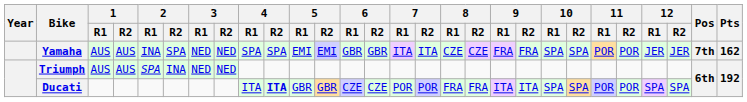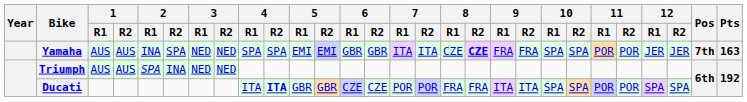 <table class="wikitable" style="text-align:center; font-size:90%;">
 <tr>
 <th rowspan="2">Year</th>
 <th rowspan="2">Bike</th>
 <th colspan="2">1</th>
 <th colspan="2">2</th>
 <th colspan="2">3</th>
 <th colspan="2">4</th>
 <th colspan="2">5</th>
 <th colspan="2">6</th>
 <th colspan="2">7</th>
 <th colspan="2">8</th>
 <th colspan="2">9</th>
 <th colspan="2">10</th>
 <th colspan="2">11</th>
 <th colspan="2">12</th>
 <th rowspan="2">Pos</th>
 <th rowspan="2">Pts</th>
 </tr>
 <tr>
 <th>R1</th>
 <th>R2</th>
 <th>R1</th>
 <th>R2</th>
 <th>R1</th>
 <th>R2</th>
 <th>R1</th>
 <th>R2</th>
 <th>R1</th>
 <th>R2</th>
 <th>R1</th>
 <th>R2</th>
 <th>R1</th>
 <th>R2</th>
 <th>R1</th>
 <th>R2</th>
 <th>R1</th>
 <th>R2</th>
 <th>R1</th>
 <th>R2</th>
 <th>R1</th>
 <th>R2</th>
 <th>R1</th>
 <th>R2</th>
 </tr>
 <tr>
 <th></th>
 <th><a href='#'>Yamaha</a></th>
 <td style="background:#dfffdf;"><a href='#'>AUS</a><br></td>
 <td style="background:#dfffdf;"><a href='#'>AUS</a><br></td>
 <td style="background:#dfffdf;"><a href='#'>INA</a><br></td>
 <td style="background:#DFFFDF;"><a href='#'>SPA</a><br></td>
 <td style="background:#dfffdf;"><a href='#'>NED</a><br></td>
 <td style="background:#dfffdf;"><a href='#'>NED</a><br></td>
 <td style="background:#dfffdf;"><a href='#'>SPA</a><br></td>
 <td style="background:#dfffdf;"><a href='#'>SPA</a><br></td>
 <td style="background:#dfffdf;"><a href='#'>EMI</a><br></td>
 <td style="background:#cfcfff;"><a href='#'>EMI</a><br></td>
 <td style="background:#dfffdf;"><a href='#'>GBR</a><br></td>
 <td style="background:#dfffdf;"><a href='#'>GBR</a><br></td>
 <td style="background:#efcfff;"><a href='#'>ITA</a><br></td>
 <td style="background:#dfffdf;"><a href='#'>ITA</a><br></td>
 <td style="background:#dfffdf;"><a href='#'>CZE</a><br></td>
-<td style="background:#efcfff;"><a href='#'>CZE</a><br></td>
+<td style="background:#efcfff;"><strong><a href='#'>CZE</a><br></strong></td>
 <td style="background:#efcfff;"><a href='#'>FRA</a><br></td>
 <td style="background:#dfffdf;"><a href='#'>FRA</a><br></td>
 <td style="background:#dfffdf;"><a href='#'>SPA</a><br></td>
 <td style="background:#dfffdf;"><a href='#'>SPA</a><br></td>
 <td style="background:#ffdf9f;"><a href='#'>POR</a><br></td>
 <td style="background:#dfffdf;"><a href='#'>POR</a><br></td>
 <td style="background:#dfffdf;"><a href='#'>JER</a><br></td>
 <td style="background:#dfffdf;"><a href='#'>JER</a><br></td>
 <th>7th</th>
-<th>162</th>
+<th>163</th>
 </tr>
 <tr>
 <th rowspan="2"></th>
 <th><a href='#'>Triumph</a></th>
 <td style="background:#DFFFDF;"><a href='#'>AUS</a><br></td>
 <td style="background:#DFFFDF;"><a href='#'>AUS</a><br></td>
 <td style="background:#DFFFDF;"><em><a href='#'>SPA</a></em><br></td>
 <td style="background:#dfffdf;"><a href='#'>INA</a><br></td>
 <td style="background:#DFFFDF;"><a href='#'>NED</a><br></td>
 <td style="background:#DFFFDF;"><a href='#'>NED</a><br></td>
 <td></td>
 <td></td>
 <td></td>
 <td></td>
 <td></td>
 <td></td>
 <td></td>
 <td></td>
 <td></td>
 <td></td>
 <td></td>
 <td></td>
 <td></td>
 <td></td>
 <td></td>
 <td></td>
 <td></td>
 <td></td>
 <th rowspan="2">6th</th>
 <th rowspan="2">192</th>
 </tr>
 <tr>
 <th><a href='#'>Ducati</a></th>
 <td></td>
 <td></td>
 <td></td>
 <td></td>
 <td></td>
 <td></td>
 <td style="background:#DFFFDF;"><a href='#'>ITA</a><br></td>
 <td style="background:#DFFFDF;"><strong><a href='#'>ITA</a><br></strong></td>
 <td style="background:#DFFFDF;"><a href='#'>GBR</a><br></td>
 <td style="background:#FFDF9F;"><a href='#'>GBR</a><br></td>
 <td style="background:#CFCFFF;"><a href='#'>CZE</a><br></td>
 <td style="background:#DFFFDF;"><a href='#'>CZE</a><br></td>
 <td style="background:#DFFFDF;"><a href='#'>POR</a><br></td>
 <td style="background:#CFCFFF;"><a href='#'>POR</a><br></td>
 <td style="background:#DFFFDF;"><a href='#'>FRA</a><br></td>
 <td style="background:#DFFFDF;"><a href='#'>FRA</a><br></td>
 <td style="background:#EFCFFF;"><a href='#'>ITA</a><br></td>
 <td style="background:#DFFFDF;"><a href='#'>ITA</a><br></td>
 <td style="background:#DFFFDF;"><a href='#'>SPA</a><br></td>
 <td style="background:#FFDF9F;"><a href='#'>SPA</a><br></td>
 <td style="background:#CFCFFF;"><a href='#'>POR</a><br></td>
 <td style="background:#DFFFDF;"><a href='#'>POR</a><br></td>
 <td style="background:#EFCFFF;"><a href='#'>SPA</a><br></td>
 <td style="background:#DFFFDF;"><a href='#'>SPA</a><br></td>
 </tr>
 </table>
